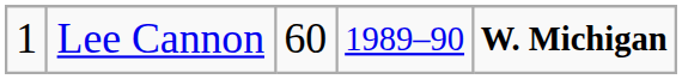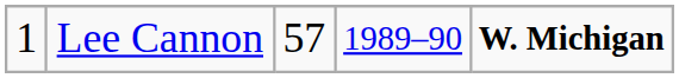 <table class="wikitable">
 <tr>
 </tr>
 <tr>
 <td>1</td>
 <td><a href='#'>Lee Cannon</a></td>
-<td>60</td>
+<td>57</td>
 <td style="font-size:80%;"><a href='#'>1989–90</a></td>
 <td style="font-size:80%;"><strong>W. Michigan</strong></td>
 </tr>
 </table>
